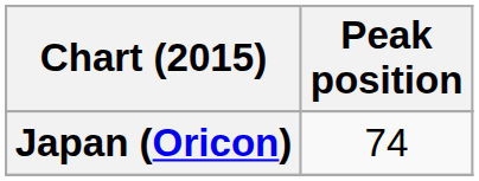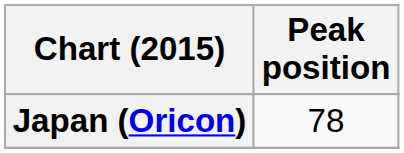 <table class="wikitable sortable plainrowheaders" style="text-align:center">
 <tr>
 <th scope="col">Chart (2015)</th>
 <th scope="col">Peak<br>position</th>
 </tr>
 <tr>
 </tr>
 <tr>
 <th scope="row">Japan (<a href='#'>Oricon</a>)</th>
-<td>74</td>
+<td>78</td>
 </tr>
 <tr>
 </tr>
 </table>
